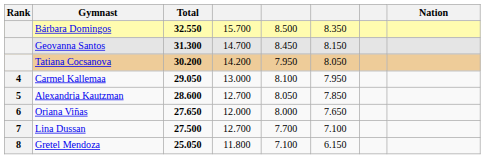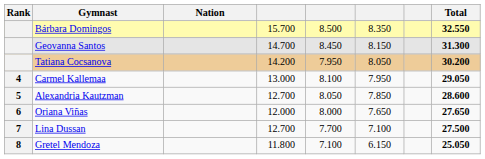 <table class="wikitable sortable" style="text-align:center; font-size:85%">
 <tr>
 <th scope="col" style="width:20px;">Rank</th>
 <th scope="col" style="width:170px;">Gymnast</th>
-<th scope="col" style="width:60px;">Total</th>
+<th scope="col" style="width:120px;">Nation</th>
 <th scope="col" style="width:60px;"></th>
 <th scope="col" style="width:60px;"></th>
 <th scope="col" style="width:60px;"></th>
 <th scope="col" style="width:30px;"></th>
-<th scope="col" style="width:120px;">Nation</th>
+<th scope="col" style="width:60px;">Total</th>
 </tr>
 <tr bgcolor="fffcaf">
 <th scope="row"></th>
 <td align="left"><a href='#'>Bárbara Domingos</a></td>
-<td><strong>32.550</strong></td>
+<td style="text-align:left;"></td>
 <td>15.700</td>
 <td>8.500</td>
 <td>8.350</td>
 <td></td>
-<td style="text-align:left;"></td>
+<td><strong>32.550</strong></td>
 </tr>
 <tr bgcolor="e5e5e5">
 <th scope="row"></th>
 <td align="left"><a href='#'>Geovanna Santos</a></td>
-<td><strong>31.300</strong></td>
+<td style="text-align:left;"></td>
 <td>14.700</td>
 <td>8.450</td>
 <td>8.150</td>
 <td></td>
-<td style="text-align:left;"></td>
+<td><strong>31.300</strong></td>
 </tr>
 <tr bgcolor="eecc99">
 <th scope="row"></th>
 <td align="left"><a href='#'>Tatiana Cocsanova</a></td>
-<td><strong>30.200</strong></td>
+<td style="text-align:left;"></td>
 <td>14.200</td>
 <td>7.950</td>
 <td>8.050</td>
 <td></td>
-<td style="text-align:left;"></td>
+<td><strong>30.200</strong></td>
 </tr>
 <tr>
 <th scope="row">4</th>
 <td align="left"><a href='#'>Carmel Kallemaa</a></td>
-<td><strong>29.050</strong></td>
+<td style="text-align:left;"></td>
 <td>13.000</td>
 <td>8.100</td>
 <td>7.950</td>
 <td></td>
-<td style="text-align:left;"></td>
+<td><strong>29.050</strong></td>
 </tr>
 <tr>
 <th scope="row">5</th>
 <td align="left"><a href='#'>Alexandria Kautzman</a></td>
-<td><strong>28.600</strong></td>
+<td style="text-align:left;"></td>
 <td>12.700</td>
 <td>8.050</td>
 <td>7.850</td>
 <td></td>
-<td style="text-align:left;"></td>
+<td><strong>28.600</strong></td>
 </tr>
 <tr>
 <th scope="row">6</th>
 <td align="left"><a href='#'>Oriana Viñas</a></td>
-<td><strong>27.650</strong></td>
+<td style="text-align:left;"></td>
 <td>12.000</td>
 <td>8.000</td>
 <td>7.650</td>
 <td></td>
-<td style="text-align:left;"></td>
+<td><strong>27.650</strong></td>
 </tr>
 <tr>
 <th scope="row">7</th>
 <td align="left"><a href='#'>Lina Dussan</a></td>
-<td><strong>27.500</strong></td>
+<td style="text-align:left;"></td>
 <td>12.700</td>
 <td>7.700</td>
 <td>7.100</td>
 <td></td>
-<td style="text-align:left;"></td>
+<td><strong>27.500</strong></td>
 </tr>
 <tr>
 <th scope="row">8</th>
 <td align="left"><a href='#'>Gretel Mendoza</a></td>
-<td><strong>25.050</strong></td>
+<td style="text-align:left;"></td>
 <td>11.800</td>
 <td>7.100</td>
 <td>6.150</td>
 <td></td>
-<td style="text-align:left;"></td>
+<td><strong>25.050</strong></td>
 </tr>
 </table>
